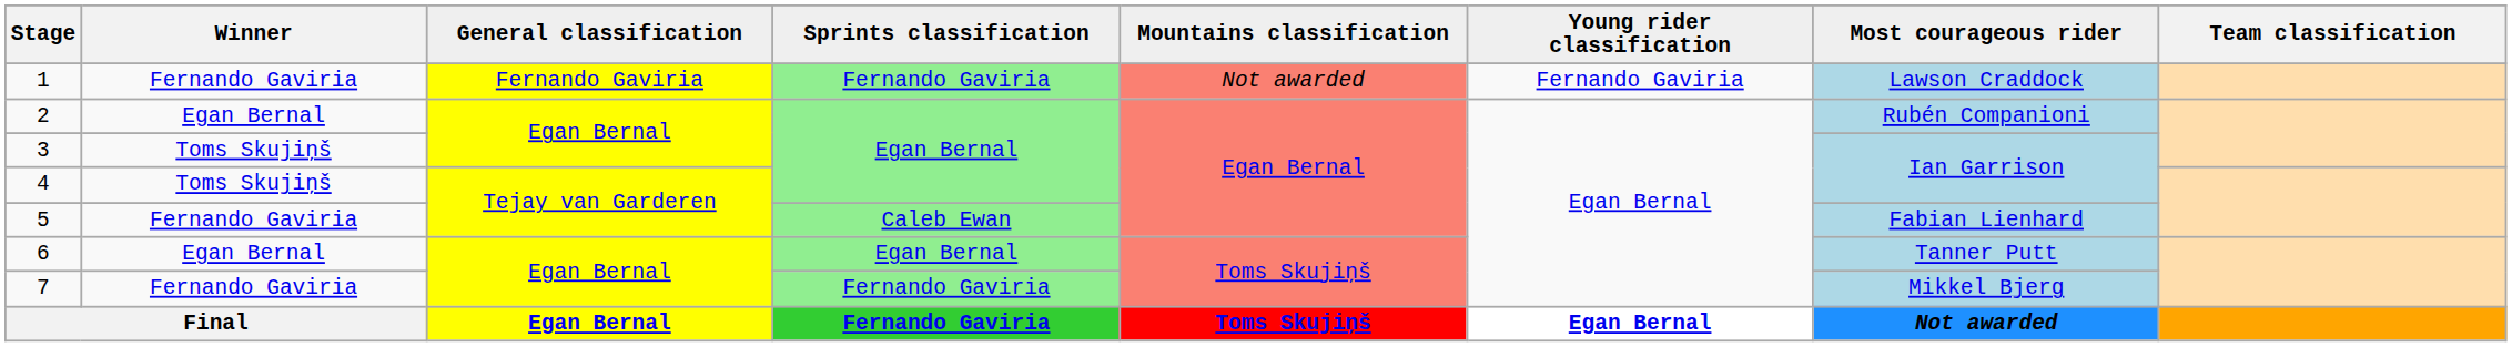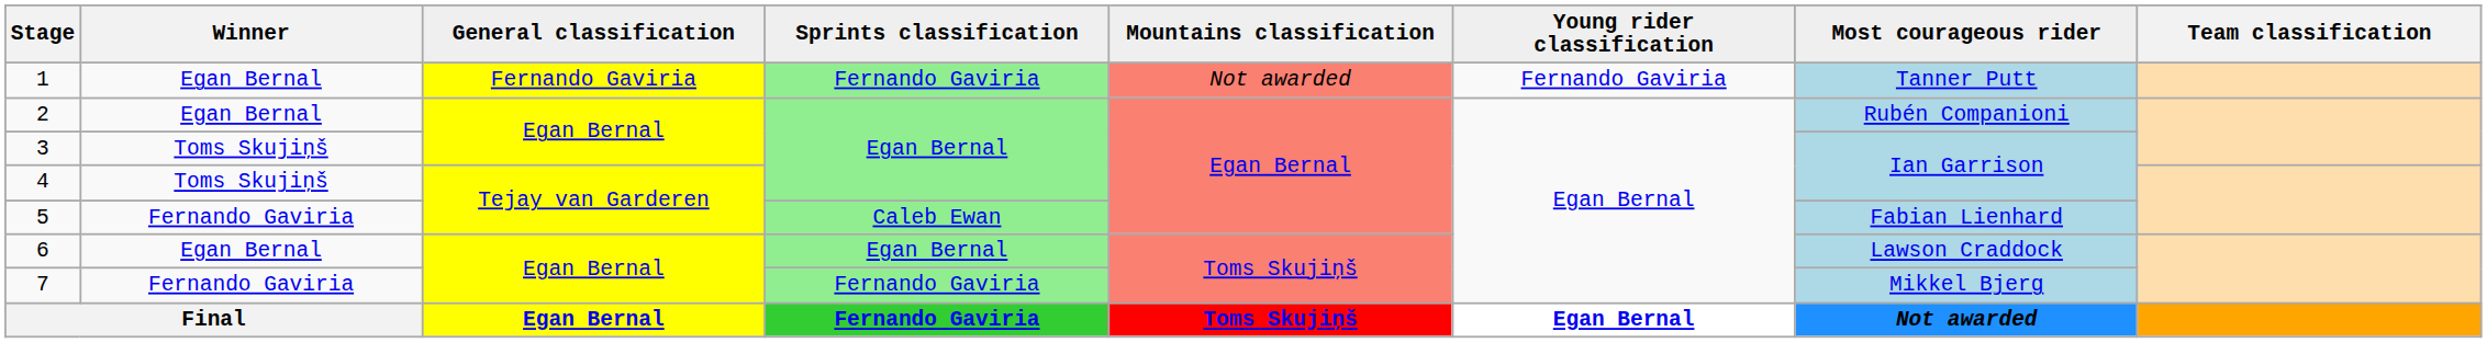 <table class="wikitable" style="text-align: center; font-size:smaller;">
 <tr style="background:#efefef;">
 <th style="width:2%;">Stage</th>
 <th style="width:14%;">Winner</th>
 <th style="background:#efefef; width:14%;">General classification<br></th>
 <th style="background:#efefef; width:14%;">Sprints classification<br></th>
 <th style="background:#efefef; width:14%;">Mountains classification<br></th>
 <th style="background:#efefef; width:14%;">Young rider classification<br></th>
 <th style="background:#efefef; width:14%;">Most courageous rider<br></th>
 <th style="width:14%;">Team classification</th>
 </tr>
 <tr>
 <td>1</td>
-<td><a href='#'>Fernando Gaviria</a></td>
+<td><a href='#'>Egan Bernal</a></td>
 <td style="background:yellow;"><a href='#'>Fernando Gaviria</a></td>
 <td style="background:lightgreen;"><a href='#'>Fernando Gaviria</a></td>
 <td style="background:salmon;"><em>Not awarded</em></td>
 <td style="background:offwhite;"><a href='#'>Fernando Gaviria</a></td>
-<td style="background:lightblue;"><a href='#'>Lawson Craddock</a></td>
+<td style="background:lightblue;"><a href='#'>Tanner Putt</a></td>
 <td style="background:navajowhite;"></td>
 </tr>
 <tr>
 <td>2</td>
 <td><a href='#'>Egan Bernal</a></td>
 <td style="background:yellow;" rowspan=2><a href='#'>Egan Bernal</a></td>
 <td style="background:lightgreen;" rowspan=3><a href='#'>Egan Bernal</a></td>
 <td style="background:salmon;" rowspan=4><a href='#'>Egan Bernal</a></td>
 <td style="background:offwhite;" rowspan=6><a href='#'>Egan Bernal</a></td>
 <td style="background:lightblue;"><a href='#'>Rubén Companioni</a></td>
 <td style="background:navajowhite;" rowspan=2></td>
 </tr>
 <tr>
 <td>3</td>
 <td><a href='#'>Toms Skujiņš</a></td>
 <td style="background:lightblue;" rowspan=2><a href='#'>Ian Garrison</a></td>
 </tr>
 <tr>
 <td>4</td>
 <td><a href='#'>Toms Skujiņš</a></td>
 <td style="background:yellow;" rowspan=2><a href='#'>Tejay van Garderen</a></td>
 <td style="background:navajowhite;" rowspan=2></td>
 </tr>
 <tr>
 <td>5</td>
 <td><a href='#'>Fernando Gaviria</a></td>
 <td style="background:lightgreen;"><a href='#'>Caleb Ewan</a></td>
 <td style="background:lightblue;"><a href='#'>Fabian Lienhard</a></td>
 </tr>
 <tr>
 <td>6</td>
 <td><a href='#'>Egan Bernal</a></td>
 <td style="background:yellow;" rowspan=2><a href='#'>Egan Bernal</a></td>
 <td style="background:lightgreen;"><a href='#'>Egan Bernal</a></td>
 <td style="background:salmon;" rowspan=2><a href='#'>Toms Skujiņš</a></td>
-<td style="background:lightblue;"><a href='#'>Tanner Putt</a></td>
+<td style="background:lightblue;"><a href='#'>Lawson Craddock</a></td>
 <td style="background:navajowhite;" rowspan=2></td>
 </tr>
 <tr>
 <td>7</td>
 <td><a href='#'>Fernando Gaviria</a></td>
 <td style="background:lightgreen;"><a href='#'>Fernando Gaviria</a></td>
 <td style="background:lightblue;"><a href='#'>Mikkel Bjerg</a></td>
 </tr>
 <tr>
 <th colspan=2>Final</th>
 <th style="background:yellow;"><a href='#'>Egan Bernal</a></th>
 <th style="background:limegreen;"><a href='#'>Fernando Gaviria</a></th>
 <th style="background:red;"><a href='#'>Toms Skujiņš</a></th>
 <th style="background:white;"><a href='#'>Egan Bernal</a></th>
 <th style="background:dodgerblue;"><em>Not awarded</em></th>
 <th style="background:orange;"></th>
 </tr>
 </table>
